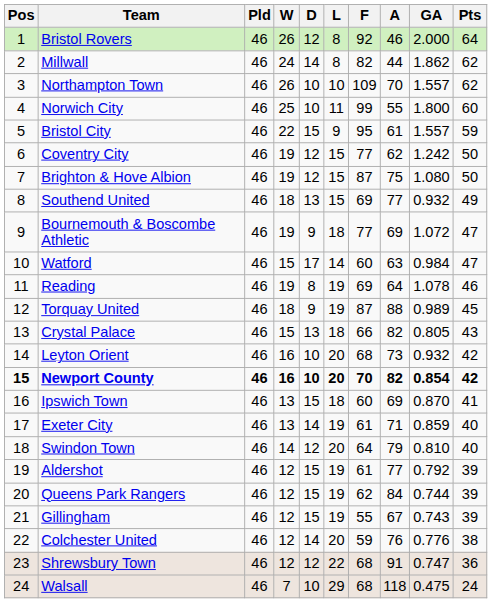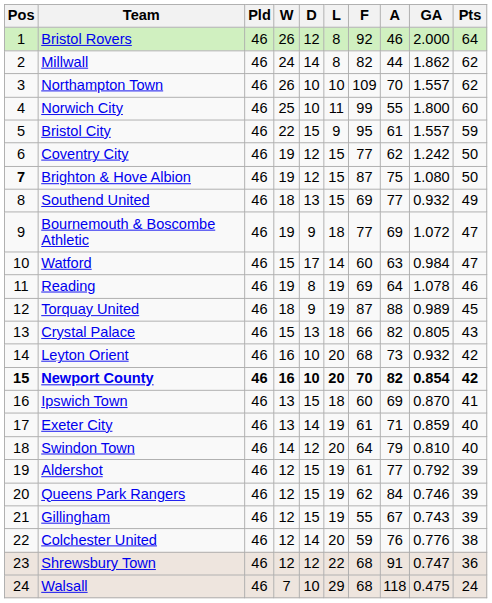 <table class="wikitable" style="text-align: center;">
 <tr>
 <th width=20>Pos</th>
 <th width=220>Team</th>
 <th width=20>Pld</th>
 <th width=20>W</th>
 <th width=20>D</th>
 <th width=20>L</th>
 <th width=20>F</th>
 <th width=20>A</th>
 <th width=20>GA</th>
 <th width=30>Pts</th>
 </tr>
 <tr style="background:#D0F0C0;">
 <td>1</td>
 <td align="left"><a href='#'>Bristol Rovers</a></td>
 <td>46</td>
 <td>26</td>
 <td>12</td>
 <td>8</td>
 <td>92</td>
 <td>46</td>
 <td>2.000</td>
 <td>64</td>
 </tr>
 <tr>
 <td>2</td>
 <td align="left"><a href='#'>Millwall</a></td>
 <td>46</td>
 <td>24</td>
 <td>14</td>
 <td>8</td>
 <td>82</td>
 <td>44</td>
 <td>1.862</td>
 <td>62</td>
 </tr>
 <tr>
 <td>3</td>
 <td align="left"><a href='#'>Northampton Town</a></td>
 <td>46</td>
 <td>26</td>
 <td>10</td>
 <td>10</td>
 <td>109</td>
 <td>70</td>
 <td>1.557</td>
 <td>62</td>
 </tr>
 <tr>
 <td>4</td>
 <td align="left"><a href='#'>Norwich City</a></td>
 <td>46</td>
 <td>25</td>
 <td>10</td>
 <td>11</td>
 <td>99</td>
 <td>55</td>
 <td>1.800</td>
 <td>60</td>
 </tr>
 <tr>
 <td>5</td>
 <td align="left"><a href='#'>Bristol City</a></td>
 <td>46</td>
 <td>22</td>
 <td>15</td>
 <td>9</td>
 <td>95</td>
 <td>61</td>
 <td>1.557</td>
 <td>59</td>
 </tr>
 <tr>
 <td>6</td>
 <td align="left"><a href='#'>Coventry City</a></td>
 <td>46</td>
 <td>19</td>
 <td>12</td>
 <td>15</td>
 <td>77</td>
 <td>62</td>
 <td>1.242</td>
 <td>50</td>
 </tr>
 <tr>
-<td>7</td>
+<td><strong>7</strong></td>
 <td align="left"><a href='#'>Brighton & Hove Albion</a></td>
 <td>46</td>
 <td>19</td>
 <td>12</td>
 <td>15</td>
 <td>87</td>
 <td>75</td>
 <td>1.080</td>
 <td>50</td>
 </tr>
 <tr>
 <td>8</td>
 <td align="left"><a href='#'>Southend United</a></td>
 <td>46</td>
 <td>18</td>
 <td>13</td>
 <td>15</td>
 <td>69</td>
 <td>77</td>
 <td>0.932</td>
 <td>49</td>
 </tr>
 <tr>
 <td>9</td>
 <td align="left"><a href='#'>Bournemouth & Boscombe Athletic</a></td>
 <td>46</td>
 <td>19</td>
 <td>9</td>
 <td>18</td>
 <td>77</td>
 <td>69</td>
 <td>1.072</td>
 <td>47</td>
 </tr>
 <tr>
 <td>10</td>
 <td align="left"><a href='#'>Watford</a></td>
 <td>46</td>
 <td>15</td>
 <td>17</td>
 <td>14</td>
 <td>60</td>
 <td>63</td>
 <td>0.984</td>
 <td>47</td>
 </tr>
 <tr>
 <td>11</td>
 <td align="left"><a href='#'>Reading</a></td>
 <td>46</td>
 <td>19</td>
 <td>8</td>
 <td>19</td>
 <td>69</td>
 <td>64</td>
 <td>1.078</td>
 <td>46</td>
 </tr>
 <tr>
 <td>12</td>
 <td align="left"><a href='#'>Torquay United</a></td>
 <td>46</td>
 <td>18</td>
 <td>9</td>
 <td>19</td>
 <td>87</td>
 <td>88</td>
 <td>0.989</td>
 <td>45</td>
 </tr>
 <tr>
 <td>13</td>
 <td align="left"><a href='#'>Crystal Palace</a></td>
 <td>46</td>
 <td>15</td>
 <td>13</td>
 <td>18</td>
 <td>66</td>
 <td>82</td>
 <td>0.805</td>
 <td>43</td>
 </tr>
 <tr>
 <td>14</td>
 <td align="left"><a href='#'>Leyton Orient</a></td>
 <td>46</td>
 <td>16</td>
 <td>10</td>
 <td>20</td>
 <td>68</td>
 <td>73</td>
 <td>0.932</td>
 <td>42</td>
 </tr>
 <tr>
 <td><strong>15</strong></td>
 <td align="left"><strong><a href='#'>Newport County</a></strong></td>
 <td><strong>46</strong></td>
 <td><strong>16</strong></td>
 <td><strong>10</strong></td>
 <td><strong>20</strong></td>
 <td><strong>70</strong></td>
 <td><strong>82</strong></td>
 <td><strong>0.854</strong></td>
 <td><strong>42</strong></td>
 </tr>
 <tr>
 <td>16</td>
 <td align="left"><a href='#'>Ipswich Town</a></td>
 <td>46</td>
 <td>13</td>
 <td>15</td>
 <td>18</td>
 <td>60</td>
 <td>69</td>
 <td>0.870</td>
 <td>41</td>
 </tr>
 <tr>
 <td>17</td>
 <td align="left"><a href='#'>Exeter City</a></td>
 <td>46</td>
 <td>13</td>
 <td>14</td>
 <td>19</td>
 <td>61</td>
 <td>71</td>
 <td>0.859</td>
 <td>40</td>
 </tr>
 <tr>
 <td>18</td>
 <td align="left"><a href='#'>Swindon Town</a></td>
 <td>46</td>
 <td>14</td>
 <td>12</td>
 <td>20</td>
 <td>64</td>
 <td>79</td>
 <td>0.810</td>
 <td>40</td>
 </tr>
 <tr>
 <td>19</td>
 <td align="left"><a href='#'>Aldershot</a></td>
 <td>46</td>
 <td>12</td>
 <td>15</td>
 <td>19</td>
 <td>61</td>
 <td>77</td>
 <td>0.792</td>
 <td>39</td>
 </tr>
 <tr>
 <td>20</td>
 <td align="left"><a href='#'>Queens Park Rangers</a></td>
 <td>46</td>
 <td>12</td>
 <td>15</td>
 <td>19</td>
 <td>62</td>
 <td>84</td>
-<td>0.744</td>
+<td>0.746</td>
 <td>39</td>
 </tr>
 <tr>
 <td>21</td>
 <td align="left"><a href='#'>Gillingham</a></td>
 <td>46</td>
 <td>12</td>
 <td>15</td>
 <td>19</td>
 <td>55</td>
 <td>67</td>
 <td>0.743</td>
 <td>39</td>
 </tr>
 <tr>
 <td>22</td>
 <td align="left"><a href='#'>Colchester United</a></td>
 <td>46</td>
 <td>12</td>
 <td>14</td>
 <td>20</td>
 <td>59</td>
 <td>76</td>
 <td>0.776</td>
 <td>38</td>
 </tr>
 <tr style="background:#eee5de;">
 <td>23</td>
 <td align="left"><a href='#'>Shrewsbury Town</a></td>
 <td>46</td>
 <td>12</td>
 <td>12</td>
 <td>22</td>
 <td>68</td>
 <td>91</td>
 <td>0.747</td>
 <td>36</td>
 </tr>
 <tr style="background:#eee5de;">
 <td>24</td>
 <td align="left"><a href='#'>Walsall</a></td>
 <td>46</td>
 <td>7</td>
 <td>10</td>
 <td>29</td>
 <td>68</td>
 <td>118</td>
 <td>0.475</td>
 <td>24</td>
 </tr>
 </table>
